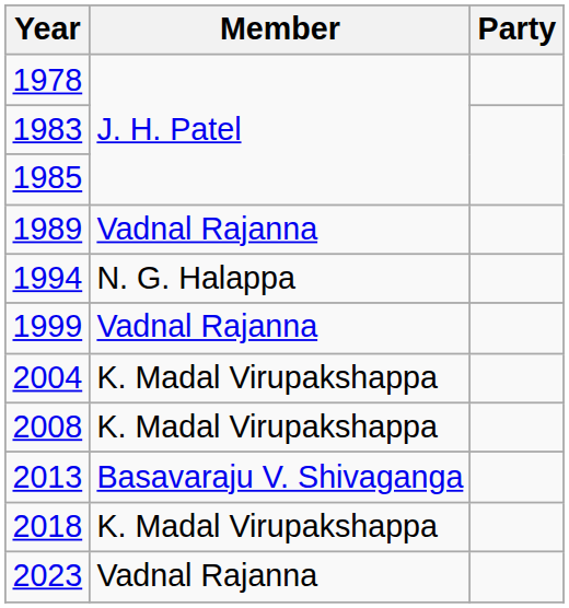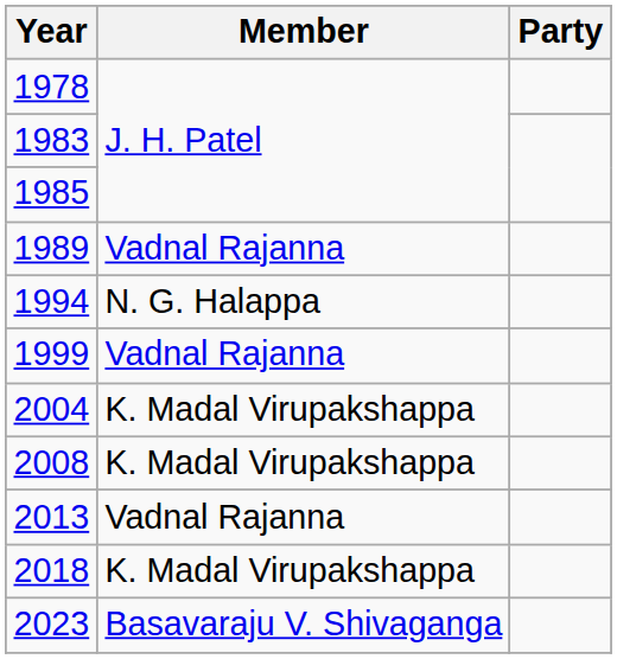 <table class="wikitable">
 <tr>
 <th>Year</th>
 <th>Member</th>
 <th colspan="2">Party</th>
 </tr>
 <tr>
 <td><a href='#'>1978</a></td>
 <td rowspan="3"><a href='#'>J. H. Patel</a></td>
 <td></td>
 </tr>
 <tr>
 <td><a href='#'>1983</a></td>
 </tr>
 <tr>
 <td><a href='#'>1985</a></td>
 </tr>
 <tr>
 <td><a href='#'>1989</a></td>
 <td><a href='#'>Vadnal Rajanna</a></td>
 <td></td>
 </tr>
 <tr>
 <td><a href='#'>1994</a></td>
 <td>N. G. Halappa</td>
 <td></td>
 </tr>
 <tr>
 <td><a href='#'>1999</a></td>
 <td><a href='#'>Vadnal Rajanna</a></td>
 <td></td>
 </tr>
 <tr>
 <td><a href='#'>2004</a></td>
 <td>K. Madal Virupakshappa</td>
 <td></td>
 </tr>
 <tr>
 <td><a href='#'>2008</a></td>
 <td>K. Madal Virupakshappa</td>
 <td></td>
 </tr>
 <tr>
 <td><a href='#'>2013</a></td>
-<td><a href='#'>Basavaraju V. Shivaganga</a></td>
+<td>Vadnal Rajanna</td>
 <td></td>
 </tr>
 <tr>
 <td><a href='#'>2018</a></td>
 <td>K. Madal Virupakshappa</td>
 <td></td>
 </tr>
 <tr>
 <td><a href='#'>2023</a></td>
-<td>Vadnal Rajanna</td>
+<td><a href='#'>Basavaraju V. Shivaganga</a></td>
 <td></td>
 </tr>
 </table>
